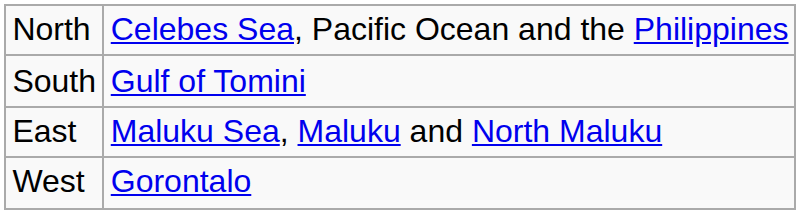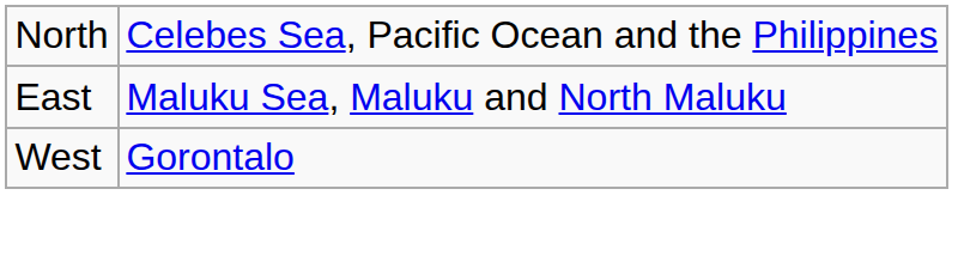 <table class="sortable wikitable">
 <tr>
 <td>North</td>
 <td><a href='#'>Celebes Sea</a>, Pacific Ocean and the <a href='#'>Philippines</a></td>
-</tr>
-<tr>
-<td>South</td>
-<td><a href='#'>Gulf of Tomini</a></td>
 </tr>
 <tr>
 <td>East</td>
 <td><a href='#'>Maluku Sea</a>, <a href='#'>Maluku</a> and <a href='#'>North Maluku</a></td>
 </tr>
 <tr>
 <td>West</td>
 <td><a href='#'>Gorontalo</a></td>
 </tr>
 <tr>
 </tr>
 </table>
